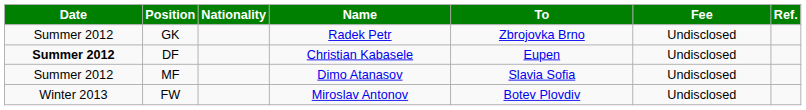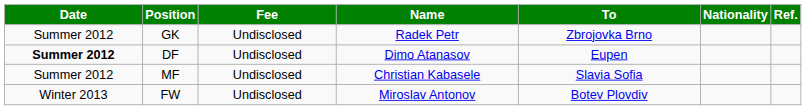 <table class="wikitable"  style="text-align:center; font-size:90%; ">
 <tr>
 <th style="background:green; color:white; width:150px;">Date</th>
 <th style="background:green; color:white; width:50px;">Position</th>
-<th style="background:green; color:white; width:50px;">Nationality</th>
+<th style="background:green; color:white; width:150px;">Fee</th>
 <th style="background:green; color:white; width:200px;">Name</th>
 <th style="background:green; color:white; width:200px;">To</th>
-<th style="background:green; color:white; width:150px;">Fee</th>
+<th style="background:green; color:white; width:50px;">Nationality</th>
 <th style="background:green; color:white; width:25px;">Ref.</th>
 </tr>
 <tr>
 <td>Summer 2012</td>
 <td>GK</td>
-<td></td>
+<td>Undisclosed</td>
 <td><a href='#'>Radek Petr</a></td>
 <td><a href='#'>Zbrojovka Brno</a></td>
-<td>Undisclosed</td>
+<td></td>
 <td></td>
 </tr>
 <tr>
 <td><strong>Summer 2012</strong></td>
 <td>DF</td>
+<td>Undisclosed</td>
+<td><a href='#'>Dimo Atanasov</a></td>
+<td><a href='#'>Eupen</a></td>
 <td></td>
-<td><a href='#'>Christian Kabasele</a></td>
-<td><a href='#'>Eupen</a></td>
-<td>Undisclosed</td>
 <td></td>
 </tr>
 <tr>
 <td>Summer 2012</td>
 <td>MF</td>
+<td>Undisclosed</td>
+<td><a href='#'>Christian Kabasele</a></td>
+<td><a href='#'>Slavia Sofia</a></td>
 <td></td>
-<td><a href='#'>Dimo Atanasov</a></td>
-<td><a href='#'>Slavia Sofia</a></td>
-<td>Undisclosed</td>
 <td></td>
 </tr>
 <tr>
 <td>Winter 2013</td>
 <td>FW</td>
-<td></td>
+<td>Undisclosed</td>
 <td><a href='#'>Miroslav Antonov</a></td>
 <td><a href='#'>Botev Plovdiv</a></td>
-<td>Undisclosed</td>
+<td></td>
 <td></td>
 </tr>
 </table>
